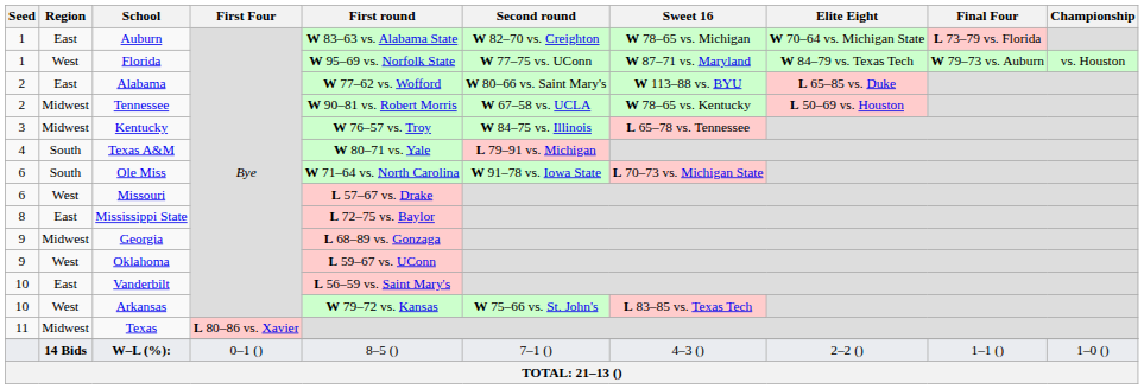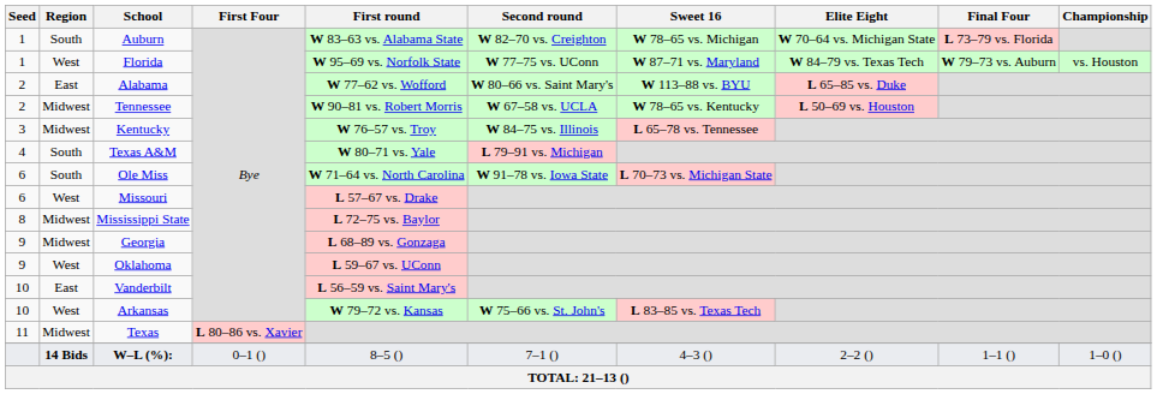 <table class="sortable wikitable" style="white-space:nowrap; text-align:center; font-size:90%;">
 <tr>
 <th>Seed</th>
 <th>Region</th>
 <th>School</th>
 <th>First Four</th>
 <th>First round</th>
 <th>Second round</th>
 <th>Sweet 16</th>
 <th>Elite Eight</th>
 <th>Final Four</th>
 <th>Championship</th>
 </tr>
 <tr>
 <td>1</td>
-<td>East</td>
+<td>South</td>
 <td><a href='#'>Auburn</a></td>
 <td rowspan=13 style="background:#ddd;"><em>Bye</em></td>
 <td style="background:#cfc;"><strong>W</strong> 83–63 vs.  <a href='#'>Alabama State</a></td>
 <td style="background:#cfc;"><strong>W</strong> 82–70 vs.  <a href='#'>Creighton</a></td>
 <td style="background:#cfc;"><strong>W</strong> 78–65 vs.  Michigan</td>
 <td style="background:#cfc;"><strong>W</strong> 70–64 vs.  Michigan State</td>
 <td style="background:#fcc;"><strong>L</strong> 73–79 vs.  Florida</td>
 <td style="background:#ddd;"></td>
 </tr>
 <tr>
 <td>1</td>
 <td>West</td>
 <td><a href='#'>Florida</a></td>
 <td style="background:#cfc;"><strong>W</strong> 95–69 vs.  <a href='#'>Norfolk State</a></td>
 <td style="background:#cfc;"><strong>W</strong> 77–75 vs.  UConn</td>
 <td style="background:#cfc;"><strong>W</strong> 87–71 vs.  <a href='#'>Maryland</a></td>
 <td style="background:#cfc;"><strong>W</strong> 84–79 vs.  Texas Tech</td>
 <td style="background:#cfc;"><strong>W</strong> 79–73 vs.  Auburn</td>
 <td style="background:#cfc;">vs.  Houston</td>
 </tr>
 <tr>
 <td>2</td>
 <td>East</td>
 <td><a href='#'>Alabama</a></td>
 <td style="background:#cfc;"><strong>W</strong> 77–62 vs.  <a href='#'>Wofford</a></td>
 <td style="background:#cfc;"><strong>W</strong>  80–66 vs.  Saint Mary's</td>
 <td style="background:#cfc;"><strong>W</strong> 113–88 vs.  <a href='#'>BYU</a></td>
 <td style="background:#fcc;"><strong>L</strong> 65–85 vs.  <a href='#'>Duke</a></td>
 <td style="background:#ddd;" colspan=2></td>
 </tr>
 <tr>
 <td>2</td>
 <td>Midwest</td>
 <td><a href='#'>Tennessee</a></td>
 <td style="background:#cfc;"><strong>W</strong> 90–81 vs.  <a href='#'>Robert Morris</a></td>
 <td style="background:#cfc;"><strong>W</strong> 67–58 vs.  <a href='#'>UCLA</a></td>
 <td style="background:#cfc;"><strong>W</strong> 78–65 vs.  Kentucky</td>
 <td style="background:#fcc;"><strong>L</strong> 50–69 vs.  <a href='#'>Houston</a></td>
 <td style="background:#ddd;" colspan=2></td>
 </tr>
 <tr>
 <td>3</td>
 <td>Midwest</td>
 <td><a href='#'>Kentucky</a></td>
 <td style="background:#cfc;"><strong>W</strong> 76–57 vs.  <a href='#'>Troy</a></td>
 <td style="background:#cfc;"><strong>W</strong> 84–75 vs.  <a href='#'>Illinois</a></td>
 <td style="background:#fcc;"><strong>L</strong> 65–78 vs.  Tennessee</td>
 <td style="background:#ddd;" colspan=3></td>
 </tr>
 <tr>
 <td>4</td>
 <td>South</td>
 <td><a href='#'>Texas A&M</a></td>
 <td style="background:#cfc;"><strong>W</strong> 80–71 vs.  <a href='#'>Yale</a></td>
 <td style="background:#fcc;"><strong>L</strong> 79–91 vs.  <a href='#'>Michigan</a></td>
 <td style="background:#ddd;" colspan=4></td>
 </tr>
 <tr>
 <td>6</td>
 <td>South</td>
 <td><a href='#'>Ole Miss</a></td>
 <td style="background:#cfc;"><strong>W</strong> 71–64 vs.  <a href='#'>North Carolina</a></td>
 <td style="background:#cfc;"><strong>W</strong> 91–78 vs.  <a href='#'>Iowa State</a></td>
 <td style="background:#fcc;"><strong>L</strong> 70–73 vs.  <a href='#'>Michigan State</a></td>
 <td style="background:#ddd;" colspan=3></td>
 </tr>
 <tr>
 <td>6</td>
 <td>West</td>
 <td><a href='#'>Missouri</a></td>
 <td style="background:#fcc;"><strong>L</strong> 57–67 vs.  <a href='#'>Drake</a></td>
 <td style="background:#ddd;" colspan=5></td>
 </tr>
 <tr>
 <td>8</td>
-<td>East</td>
+<td>Midwest</td>
 <td><a href='#'>Mississippi State</a></td>
 <td style="background:#fcc;"><strong>L</strong> 72–75 vs.  <a href='#'>Baylor</a></td>
 <td style="background:#ddd;" colspan=5></td>
 </tr>
 <tr>
 <td>9</td>
 <td>Midwest</td>
 <td><a href='#'>Georgia</a></td>
 <td style="background:#fcc;"><strong>L</strong> 68–89 vs.  <a href='#'>Gonzaga</a></td>
 <td style="background:#ddd;" colspan=5></td>
 </tr>
 <tr>
 <td>9</td>
 <td>West</td>
 <td><a href='#'>Oklahoma</a></td>
 <td style="background:#fcc;"><strong>L</strong> 59–67 vs.  <a href='#'>UConn</a></td>
 <td style="background:#ddd;" colspan=5></td>
 </tr>
 <tr>
 <td>10</td>
 <td>East</td>
 <td><a href='#'>Vanderbilt</a></td>
 <td style="background:#fcc;"><strong>L</strong> 56–59 vs.  <a href='#'>Saint Mary's</a></td>
 <td style="background:#ddd;" colspan=5></td>
 </tr>
 <tr>
 <td>10</td>
 <td>West</td>
 <td><a href='#'>Arkansas</a></td>
 <td style="background:#cfc;"><strong>W</strong> 79–72 vs.  <a href='#'>Kansas</a></td>
 <td style="background:#cfc;"><strong>W</strong> 75–66 vs.  <a href='#'>St. John's</a></td>
 <td style="background:#fcc;"><strong>L</strong> 83–85 vs.  <a href='#'>Texas Tech</a></td>
 <td style="background:#ddd;" colspan=3></td>
 </tr>
 <tr>
 <td>11</td>
 <td>Midwest</td>
 <td><a href='#'>Texas</a></td>
 <td style="background:#fcc;"><strong>L</strong> 80–86 vs.  <a href='#'>Xavier</a></td>
 <td style="background:#ddd;" colspan=6></td>
 </tr>
 <tr>
 </tr>
 <tr class="sortbottom"  style="text-align:center; background:#EAECF0;">
 <td></td>
 <td><strong>14 Bids</strong></td>
 <td><strong>W–L (%):</strong></td>
 <td>0–1 ()</td>
 <td>8–5 ()</td>
 <td>7–1 ()</td>
 <td>4–3 ()</td>
 <td>2–2 ()</td>
 <td>1–1 ()</td>
 <td>1–0 ()</td>
 </tr>
 <tr>
 <th colspan= 10><strong>TOTAL:</strong> 21–13 ()</th>
 </tr>
 </table>
